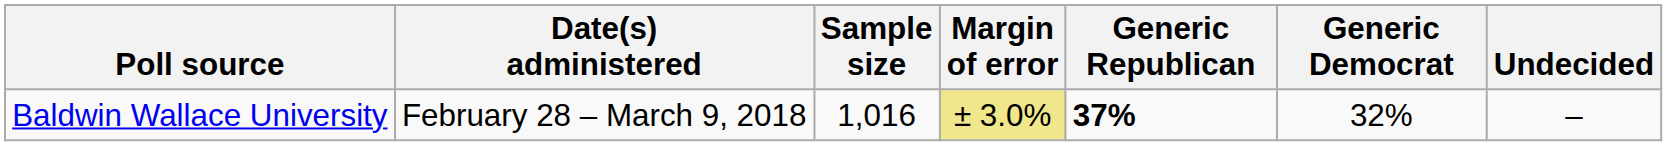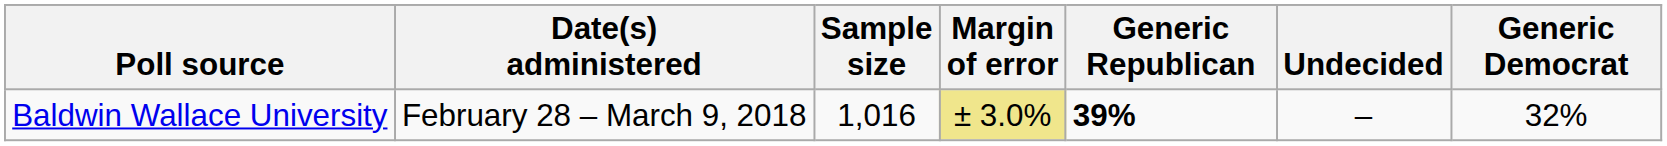 <table class="wikitable">
 <tr valign=bottom>
 <th>Poll source</th>
 <th>Date(s)<br>administered</th>
 <th>Sample<br>size</th>
 <th>Margin<br>of error</th>
 <th style="width:100px;">Generic<br>Republican</th>
+<th>Undecided</th>
 <th style="width:100px;">Generic<br>Democrat</th>
-<th>Undecided</th>
 </tr>
 <tr>
 <td><a href='#'>Baldwin Wallace University</a></td>
 <td align=center>February 28 – March 9, 2018</td>
 <td align=center>1,016</td>
 <td align=center style="background: khaki;">± 3.0%</td>
-<td><strong>37%</strong></td>
+<td><strong>39%</strong></td>
+<td align=center>–</td>
 <td align=center>32%</td>
-<td align=center>–</td>
 </tr>
 </table>
